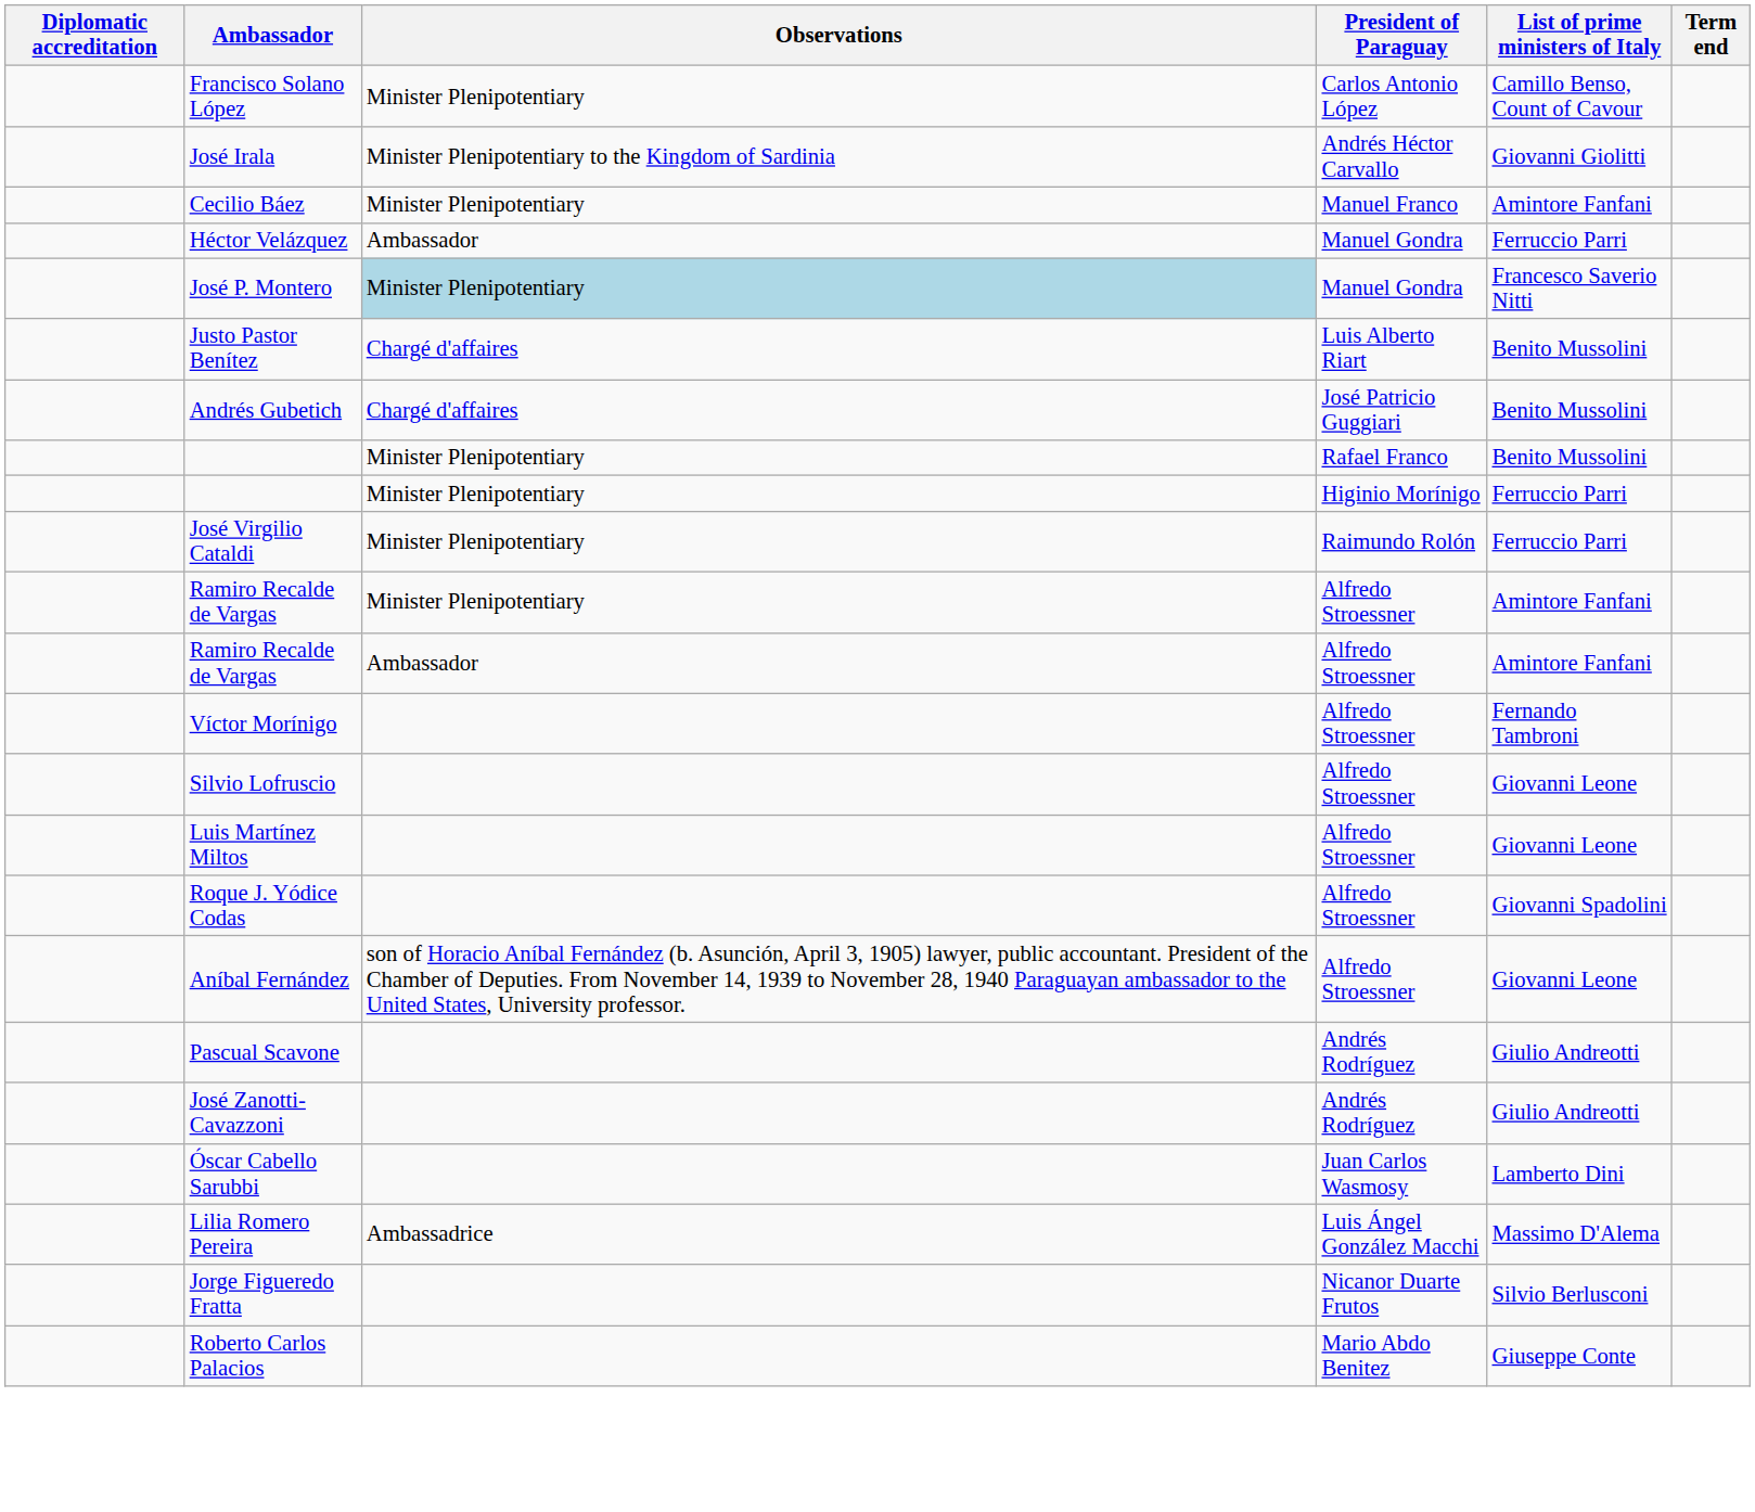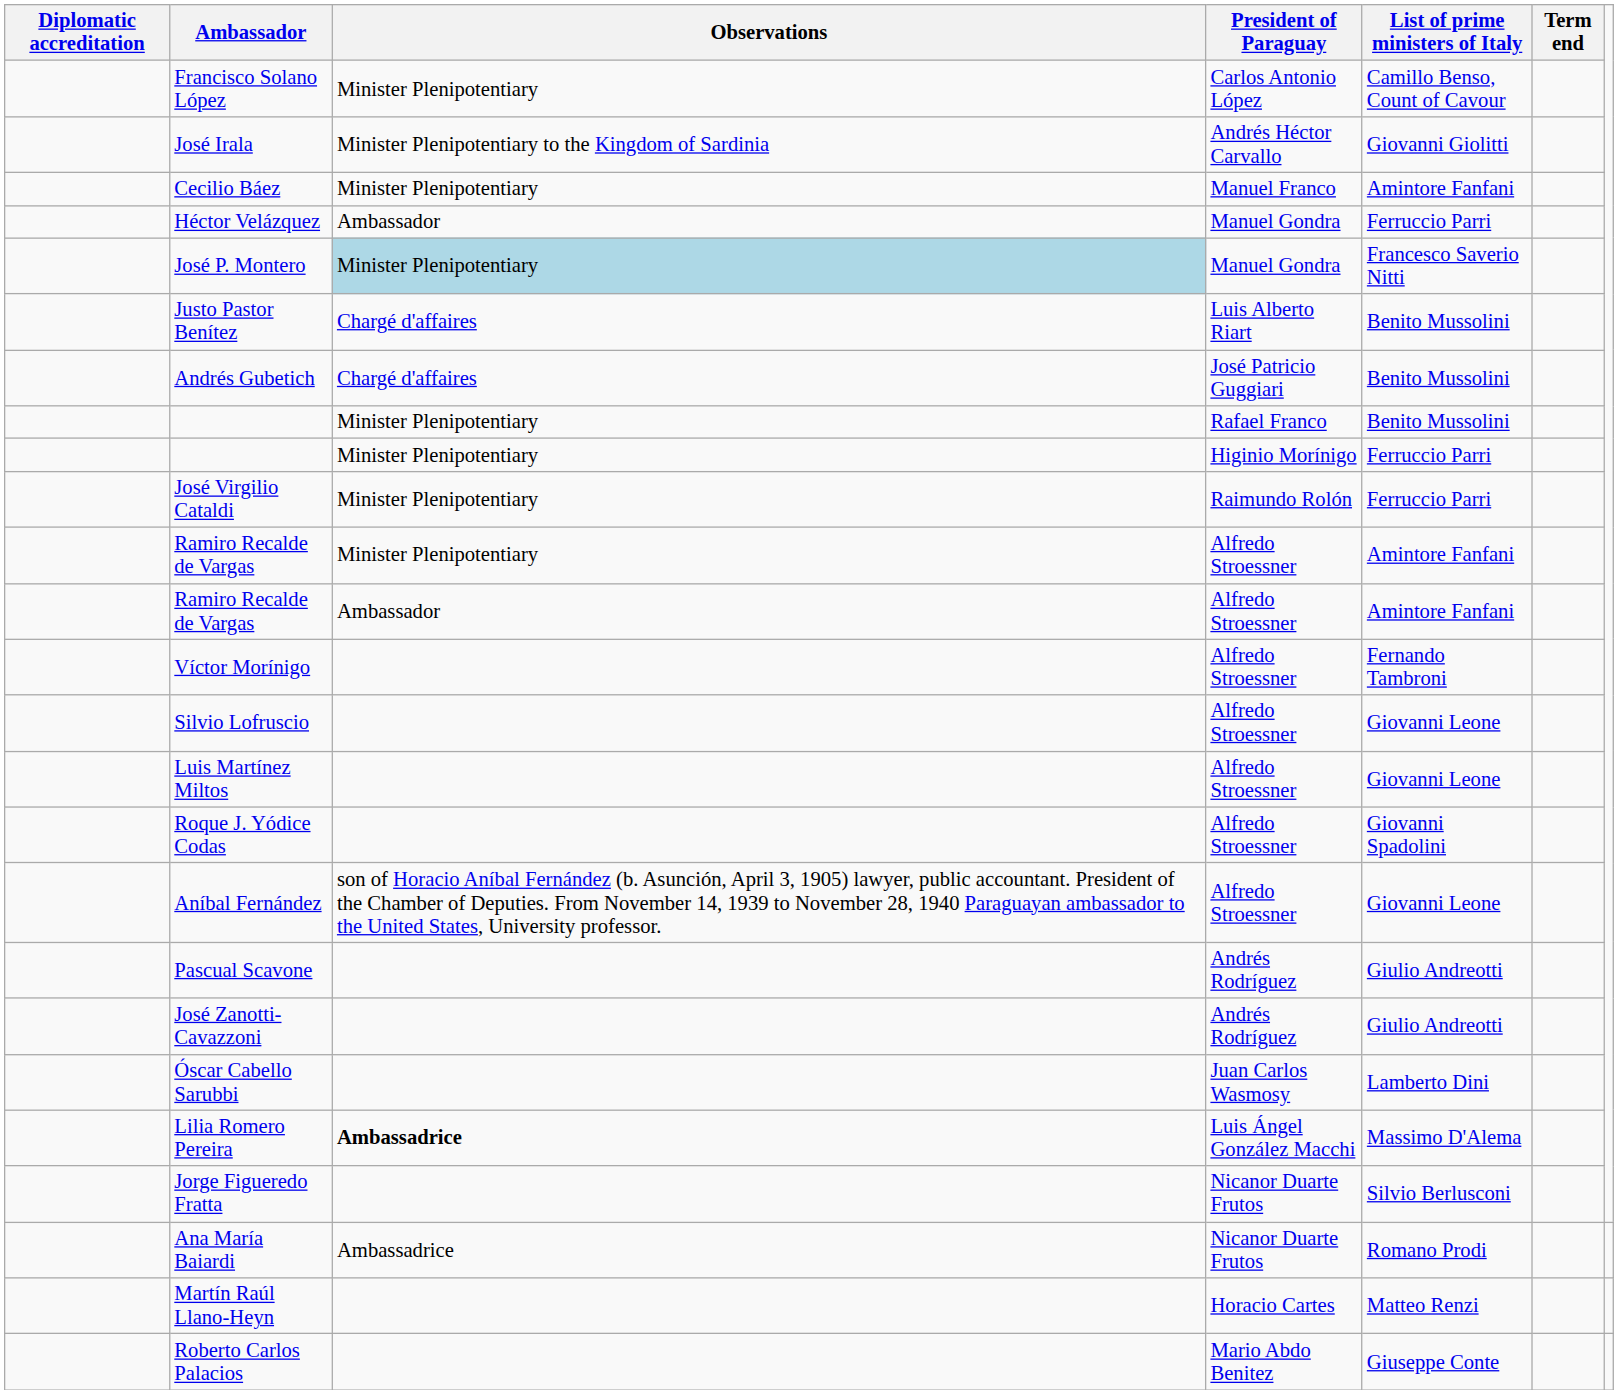 <table class="wikitable sortable">
 <tr>
 <th><a href='#'>Diplomatic accreditation</a></th>
 <th><a href='#'>Ambassador</a></th>
 <th>Observations</th>
 <th><a href='#'>President of Paraguay</a></th>
 <th><a href='#'>List of prime ministers of Italy</a></th>
 <th>Term end</th>
 </tr>
 <tr>
 <td></td>
 <td><a href='#'>Francisco Solano López</a></td>
 <td>Minister Plenipotentiary</td>
 <td><a href='#'>Carlos Antonio López</a></td>
 <td><a href='#'>Camillo Benso, Count of Cavour</a></td>
 <td></td>
 </tr>
 <tr>
 <td></td>
 <td><a href='#'>José Irala</a></td>
 <td>Minister Plenipotentiary to the <a href='#'>Kingdom of Sardinia</a></td>
 <td><a href='#'>Andrés Héctor Carvallo</a></td>
 <td><a href='#'>Giovanni Giolitti</a></td>
 <td></td>
 </tr>
 <tr>
 <td></td>
 <td><a href='#'>Cecilio Báez</a></td>
 <td>Minister Plenipotentiary</td>
 <td><a href='#'>Manuel Franco </a></td>
 <td><a href='#'>Amintore Fanfani</a></td>
 <td></td>
 </tr>
 <tr>
 <td></td>
 <td><a href='#'>Héctor Velázquez</a></td>
 <td>Ambassador</td>
 <td><a href='#'>Manuel Gondra </a></td>
 <td><a href='#'>Ferruccio Parri</a></td>
 <td></td>
 </tr>
 <tr>
 <td></td>
 <td><a href='#'>José P.  Montero</a></td>
 <td style="background: lightblue;">Minister Plenipotentiary</td>
 <td><a href='#'>Manuel Gondra </a></td>
 <td><a href='#'>Francesco Saverio Nitti</a></td>
 <td></td>
 </tr>
 <tr>
 <td></td>
 <td><a href='#'>Justo Pastor Benítez</a></td>
 <td><a href='#'>Chargé d'affaires</a></td>
 <td><a href='#'>Luis Alberto Riart</a></td>
 <td><a href='#'>Benito Mussolini</a></td>
 <td></td>
 </tr>
 <tr>
 <td></td>
 <td><a href='#'>Andrés Gubetich</a></td>
 <td><a href='#'>Chargé d'affaires</a></td>
 <td><a href='#'>José Patricio Guggiari </a></td>
 <td><a href='#'>Benito Mussolini</a></td>
 <td></td>
 </tr>
 <tr>
 <td></td>
 <td></td>
 <td>Minister Plenipotentiary</td>
 <td><a href='#'>Rafael Franco </a></td>
 <td><a href='#'>Benito Mussolini</a></td>
 <td></td>
 </tr>
 <tr>
 <td></td>
 <td></td>
 <td>Minister Plenipotentiary</td>
 <td><a href='#'>Higinio Morínigo </a></td>
 <td><a href='#'>Ferruccio Parri</a></td>
 <td></td>
 </tr>
 <tr>
 <td></td>
 <td><a href='#'>José Virgilio Cataldi</a></td>
 <td>Minister Plenipotentiary</td>
 <td><a href='#'>Raimundo Rolón </a></td>
 <td><a href='#'>Ferruccio Parri</a></td>
 <td></td>
 </tr>
 <tr>
 <td></td>
 <td><a href='#'>Ramiro Recalde de Vargas</a></td>
 <td>Minister Plenipotentiary</td>
 <td><a href='#'>Alfredo Stroessner</a></td>
 <td><a href='#'>Amintore Fanfani</a></td>
 <td></td>
 </tr>
 <tr>
 <td></td>
 <td><a href='#'>Ramiro Recalde de Vargas</a></td>
 <td>Ambassador</td>
 <td><a href='#'>Alfredo Stroessner</a></td>
 <td><a href='#'>Amintore Fanfani</a></td>
 <td></td>
 </tr>
 <tr>
 <td></td>
 <td><a href='#'>Víctor Morínigo</a></td>
 <td></td>
 <td><a href='#'>Alfredo Stroessner</a></td>
 <td><a href='#'>Fernando Tambroni</a></td>
 <td></td>
 </tr>
 <tr>
 <td></td>
 <td><a href='#'>Silvio Lofruscio</a></td>
 <td></td>
 <td><a href='#'>Alfredo Stroessner</a></td>
 <td><a href='#'>Giovanni Leone</a></td>
 <td></td>
 </tr>
 <tr>
 <td></td>
 <td><a href='#'>Luis Martínez Miltos</a></td>
 <td></td>
 <td><a href='#'>Alfredo Stroessner</a></td>
 <td><a href='#'>Giovanni Leone</a></td>
 <td></td>
 </tr>
 <tr>
 <td></td>
 <td><a href='#'>Roque J.  Yódice Codas</a></td>
 <td></td>
 <td><a href='#'>Alfredo Stroessner</a></td>
 <td><a href='#'>Giovanni Spadolini</a></td>
 <td></td>
 </tr>
 <tr>
 <td></td>
 <td><a href='#'>Aníbal Fernández</a></td>
 <td>son of <a href='#'>Horacio Aníbal Fernández</a> (b. Asunción, April 3, 1905)  lawyer, public accountant. President of the Chamber of Deputies. From November 14, 1939 to November 28, 1940 <a href='#'>Paraguayan ambassador to the United States</a>, University professor.</td>
 <td><a href='#'>Alfredo Stroessner</a></td>
 <td><a href='#'>Giovanni Leone</a></td>
 <td></td>
 </tr>
 <tr>
 <td></td>
 <td><a href='#'>Pascual Scavone</a></td>
 <td></td>
 <td><a href='#'>Andrés Rodríguez</a></td>
 <td><a href='#'>Giulio Andreotti</a></td>
 <td></td>
 </tr>
 <tr>
 <td></td>
 <td><a href='#'>José Zanotti-Cavazzoni</a></td>
 <td></td>
 <td><a href='#'>Andrés Rodríguez</a></td>
 <td><a href='#'>Giulio Andreotti</a></td>
 <td></td>
 </tr>
 <tr>
 <td></td>
 <td><a href='#'>Óscar Cabello Sarubbi</a></td>
 <td></td>
 <td><a href='#'>Juan Carlos Wasmosy </a></td>
 <td><a href='#'>Lamberto Dini</a></td>
 <td></td>
 </tr>
 <tr>
 <td></td>
 <td><a href='#'>Lilia Romero Pereira</a></td>
-<td>Ambassadrice</td>
+<td><strong>Ambassadrice</strong></td>
 <td><a href='#'>Luis Ángel González Macchi </a></td>
 <td><a href='#'>Massimo D'Alema</a></td>
 <td></td>
 </tr>
 <tr>
 <td></td>
 <td><a href='#'>Jorge Figueredo Fratta</a></td>
 <td></td>
 <td><a href='#'>Nicanor Duarte Frutos </a></td>
 <td><a href='#'>Silvio Berlusconi</a></td>
 <td></td>
 </tr>
 <tr>
 <td></td>
+<td><a href='#'>Ana María Baiardi</a></td>
+<td>Ambassadrice</td>
+<td><a href='#'>Nicanor Duarte Frutos </a></td>
+<td><a href='#'>Romano Prodi</a></td>
+<td></td>
+<td></td>
+</tr>
+<tr>
+<td></td>
+<td><a href='#'>Martín Raúl Llano-Heyn</a></td>
+<td></td>
+<td><a href='#'>Horacio Cartes</a></td>
+<td><a href='#'>Matteo Renzi</a></td>
+<td></td>
+<td></td>
+</tr>
+<tr>
+<td></td>
 <td><a href='#'>Roberto Carlos Palacios</a></td>
 <td></td>
 <td><a href='#'>Mario Abdo Benitez</a></td>
 <td><a href='#'>Giuseppe Conte</a></td>
 <td></td>
 </tr>
 </table>
